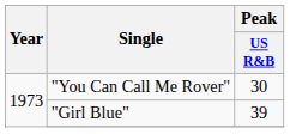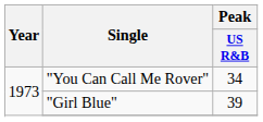 <table class="wikitable" style="text-align:center;">
 <tr>
 <th rowspan="2">Year</th>
 <th rowspan="2">Single</th>
 <th colspan="1">Peak</th>
 </tr>
 <tr style="font-size:smaller;">
 <th width="40"><a href='#'>US<br>R&B</a><br></th>
 </tr>
 <tr>
 <td rowspan="3">1973</td>
 <td align="left">"You Can Call Me Rover"</td>
-<td>30</td>
+<td>34</td>
 </tr>
 <tr>
 <td align="left">"Girl Blue"</td>
 <td>39</td>
 </tr>
 <tr>
 </tr>
 </table>
